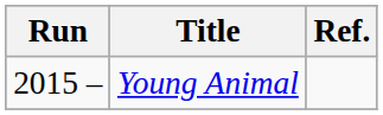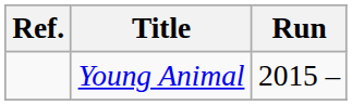 <table class="wikitable">
 <tr>
+<th>Ref.</th>
+<th>Title</th>
 <th>Run</th>
-<th>Title</th>
-<th>Ref.</th>
 </tr>
 <tr>
+<td></td>
+<td><em><a href='#'>Young Animal</a></em></td>
 <td>2015 –</td>
-<td><em><a href='#'>Young Animal</a></em></td>
-<td></td>
 </tr>
 </table>
